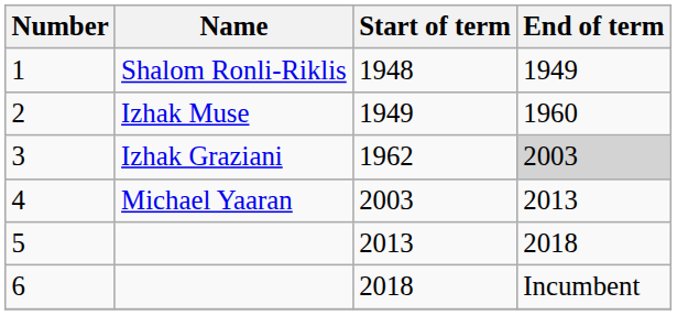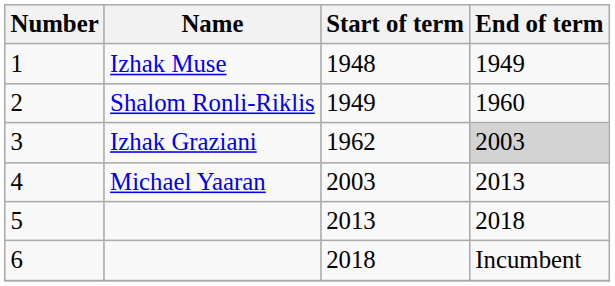 <table class="wikitable">
 <tr>
 <th>Number</th>
 <th>Name</th>
 <th>Start of term</th>
 <th>End of term</th>
 </tr>
 <tr>
 <td>1</td>
-<td><a href='#'>Shalom Ronli-Riklis</a></td>
+<td><a href='#'>Izhak Muse</a></td>
 <td>1948</td>
 <td>1949</td>
 </tr>
 <tr>
 <td>2</td>
-<td><a href='#'>Izhak Muse</a></td>
+<td><a href='#'>Shalom Ronli-Riklis</a></td>
 <td>1949</td>
 <td>1960</td>
 </tr>
 <tr>
 <td>3</td>
 <td><a href='#'>Izhak Graziani</a></td>
 <td>1962</td>
 <td style="background: lightgrey;">2003</td>
 </tr>
 <tr>
 <td>4</td>
 <td><a href='#'>Michael Yaaran</a></td>
 <td>2003</td>
 <td>2013</td>
 </tr>
 <tr>
 <td>5</td>
 <td></td>
 <td>2013</td>
 <td>2018</td>
 </tr>
 <tr>
 <td>6</td>
 <td></td>
 <td>2018</td>
 <td>Incumbent</td>
 </tr>
 <tr>
 </tr>
 </table>
